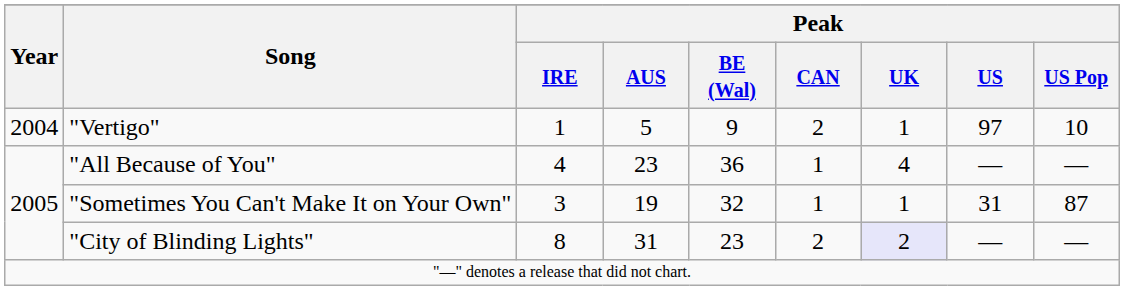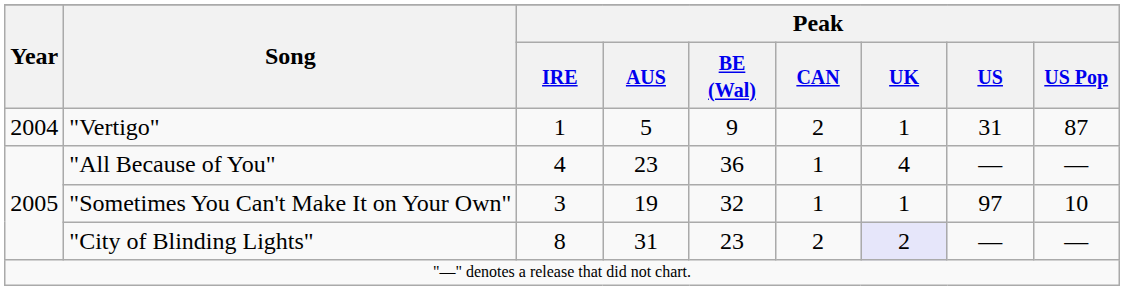 <table class="wikitable">
 <tr>
 </tr>
 <tr>
 <th rowspan="2">Year</th>
 <th rowspan="2">Song</th>
 <th colspan="7">Peak</th>
 </tr>
 <tr>
 <th style="width:50px;"><small><a href='#'>IRE</a></small><br></th>
 <th style="width:50px;"><small><a href='#'>AUS</a></small><br></th>
 <th style="width:50px;"><small><a href='#'>BE (Wal)</a></small><br></th>
 <th style="width:50px;"><small><a href='#'>CAN</a></small><br></th>
 <th style="width:50px;"><small><a href='#'>UK</a></small><br></th>
 <th style="width:50px;"><small><a href='#'>US</a></small><br></th>
 <th style="width:50px;"><small><a href='#'>US Pop</a></small><br></th>
 </tr>
 <tr>
 <td>2004</td>
 <td>"Vertigo"</td>
 <td style="text-align:center;">1</td>
 <td style="text-align:center;">5</td>
 <td style="text-align:center;">9</td>
 <td style="text-align:center;">2</td>
 <td style="text-align:center;">1</td>
-<td style="text-align:center;">97</td>
-<td style="text-align:center;">10</td>
+<td style="text-align:center;">31</td>
+<td style="text-align:center;">87</td>
 </tr>
 <tr>
 <td rowspan=3>2005</td>
 <td>"All Because of You"</td>
 <td style="text-align:center;">4</td>
 <td style="text-align:center;">23</td>
 <td style="text-align:center;">36</td>
 <td style="text-align:center;">1</td>
 <td style="text-align:center;">4</td>
 <td style="text-align:center;">—</td>
 <td style="text-align:center;">—</td>
 </tr>
 <tr>
 <td>"Sometimes You Can't Make It on Your Own"</td>
 <td style="text-align:center;">3</td>
 <td style="text-align:center;">19</td>
 <td style="text-align:center;">32</td>
 <td style="text-align:center;">1</td>
 <td style="text-align:center;">1</td>
-<td style="text-align:center;">31</td>
-<td style="text-align:center;">87</td>
+<td style="text-align:center;">97</td>
+<td style="text-align:center;">10</td>
 </tr>
 <tr>
 <td>"City of Blinding Lights"</td>
 <td style="text-align:center;">8</td>
 <td style="text-align:center;">31</td>
 <td style="text-align:center;">23</td>
 <td style="text-align:center;">2</td>
 <td style="background: lavender; text-align:center;">2</td>
 <td style="text-align:center;">—</td>
 <td style="text-align:center;">—</td>
 </tr>
 <tr>
 <td colspan="9" style="text-align:center; font-size:8pt;">"—" denotes a release that did not chart.</td>
 </tr>
 </table>
